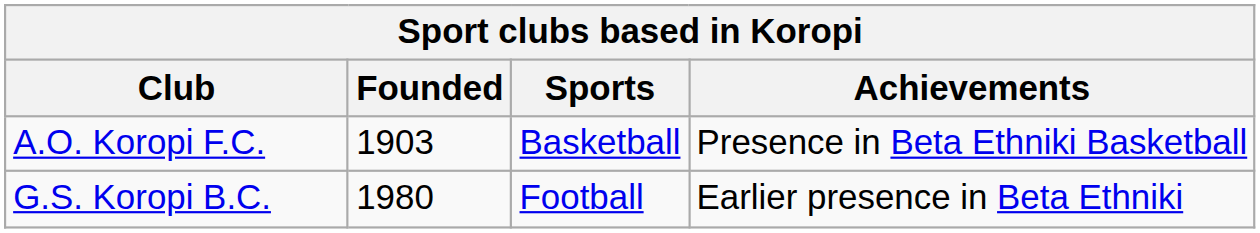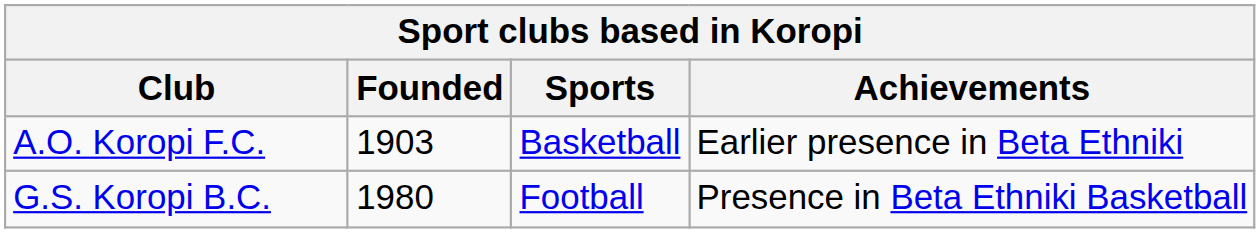 <table class="wikitable">
 <tr>
 <th colspan="4">Sport clubs based in Koropi</th>
 </tr>
 <tr>
 <th width="150">Club</th>
 <th>Founded</th>
 <th>Sports</th>
 <th>Achievements</th>
 </tr>
 <tr>
 <td><a href='#'>A.O. Koropi F.C.</a></td>
 <td>1903</td>
 <td><a href='#'>Basketball</a></td>
-<td>Presence in <a href='#'>Beta Ethniki Basketball</a></td>
+<td>Earlier presence in <a href='#'>Beta Ethniki</a></td>
 </tr>
 <tr>
 <td><a href='#'>G.S. Koropi B.C.</a></td>
 <td>1980</td>
 <td><a href='#'>Football</a></td>
-<td>Earlier presence in <a href='#'>Beta Ethniki</a></td>
+<td>Presence in <a href='#'>Beta Ethniki Basketball</a></td>
 </tr>
 </table>
